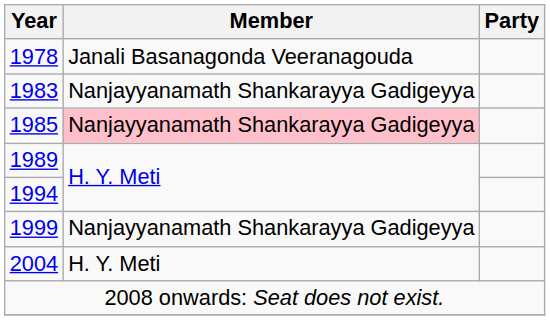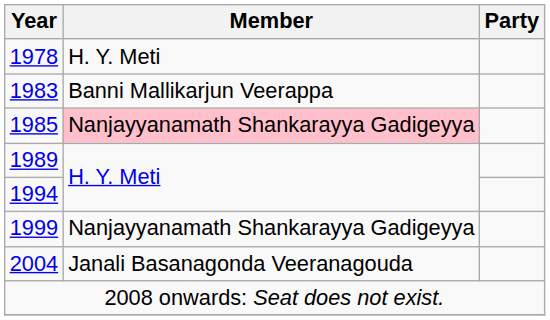 <table class="wikitable sortable">
 <tr>
 <th>Year</th>
 <th>Member</th>
 <th colspan="2">Party</th>
 </tr>
 <tr>
 <td><a href='#'>1978</a></td>
-<td>Janali Basanagonda Veeranagouda</td>
+<td>H. Y. Meti</td>
 <td></td>
 </tr>
 <tr>
 <td><a href='#'>1983</a></td>
-<td>Nanjayyanamath Shankarayya Gadigeyya</td>
+<td>Banni Mallikarjun Veerappa</td>
 <td></td>
 </tr>
 <tr>
 <td><a href='#'>1985</a></td>
 <td style="background: pink;">Nanjayyanamath Shankarayya Gadigeyya</td>
 <td></td>
 </tr>
 <tr>
 <td><a href='#'>1989</a></td>
 <td rowspan=2><a href='#'>H. Y. Meti</a></td>
 <td></td>
 </tr>
 <tr>
 <td><a href='#'>1994</a></td>
 </tr>
 <tr>
 <td><a href='#'>1999</a></td>
 <td>Nanjayyanamath Shankarayya Gadigeyya</td>
 <td></td>
 </tr>
 <tr>
 <td><a href='#'>2004</a></td>
-<td>H. Y. Meti</td>
+<td>Janali Basanagonda Veeranagouda</td>
 <td></td>
 </tr>
 <tr>
 <td colspan=4 align=center>2008 onwards: <em>Seat does not exist.</em></td>
 </tr>
 <tr>
 </tr>
 </table>
